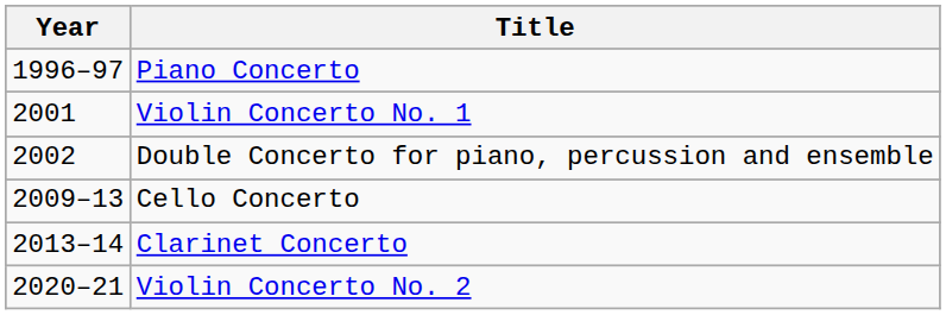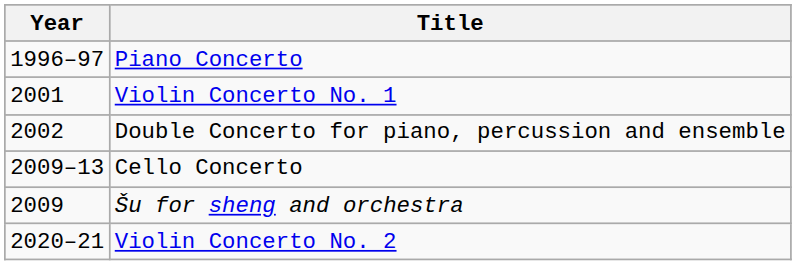 <table class="wikitable">
 <tr>
 <th>Year</th>
 <th>Title</th>
 </tr>
 <tr>
 <td>1996–97</td>
 <td><a href='#'>Piano Concerto</a></td>
 </tr>
 <tr>
 <td>2001</td>
 <td><a href='#'>Violin Concerto No. 1</a></td>
 </tr>
 <tr>
 <td>2002</td>
 <td>Double Concerto for piano, percussion and ensemble</td>
 </tr>
 <tr>
 <td>2009–13</td>
 <td>Cello Concerto</td>
 </tr>
 <tr>
-<td>2013–14</td>
-<td><a href='#'>Clarinet Concerto</a></td>
+<td>2009</td>
+<td><em>Šu for <a href='#'>sheng</a> and orchestra</em></td>
 </tr>
 <tr>
 <td>2020–21</td>
 <td><a href='#'>Violin Concerto No. 2</a></td>
 </tr>
 </table>
